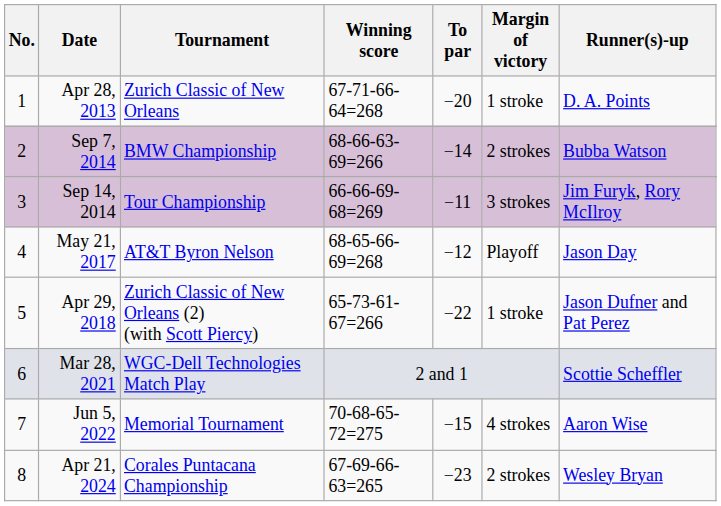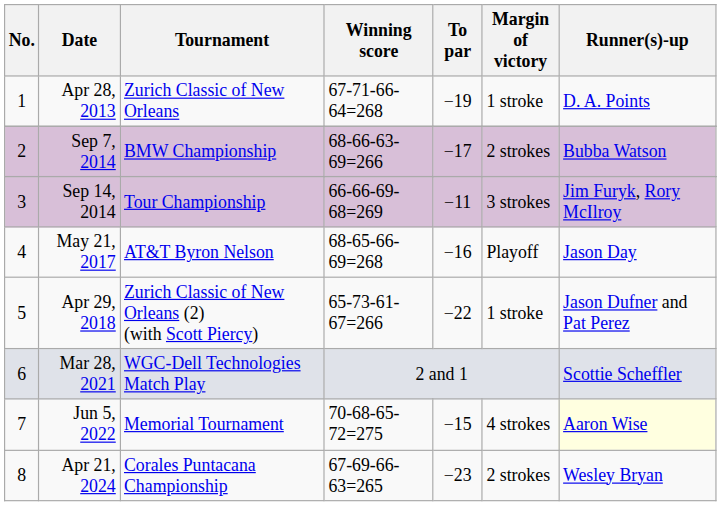 <table class="wikitable" style="font-size:95%;">
 <tr>
 <th>No.</th>
 <th>Date</th>
 <th>Tournament</th>
 <th>Winning score</th>
 <th>To par</th>
 <th>Margin of<br>victory</th>
 <th>Runner(s)-up</th>
 </tr>
 <tr>
 <td align=center>1</td>
 <td align=right>Apr 28, <a href='#'>2013</a></td>
 <td><a href='#'>Zurich Classic of New Orleans</a></td>
 <td>67-71-66-64=268</td>
-<td align=center>−20</td>
+<td align=center>−19</td>
 <td>1 stroke</td>
 <td> <a href='#'>D. A. Points</a></td>
 </tr>
 <tr>
 </tr>
 <tr style="background:#D8BFD8;">
 <td align=center>2</td>
 <td align=right>Sep 7, <a href='#'>2014</a></td>
 <td><a href='#'>BMW Championship</a></td>
 <td>68-66-63-69=266</td>
-<td align=center>−14</td>
+<td align=center>−17</td>
 <td>2 strokes</td>
 <td> <a href='#'>Bubba Watson</a></td>
 </tr>
 <tr>
 </tr>
 <tr style="background:#D8BFD8;">
 <td align=center>3</td>
 <td align=right>Sep 14, 2014</td>
 <td><a href='#'>Tour Championship</a></td>
 <td>66-66-69-68=269</td>
 <td align=center>−11</td>
 <td>3 strokes</td>
 <td> <a href='#'>Jim Furyk</a>,  <a href='#'>Rory McIlroy</a></td>
 </tr>
 <tr>
 <td align=center>4</td>
 <td align=right>May 21, <a href='#'>2017</a></td>
 <td><a href='#'>AT&T Byron Nelson</a></td>
 <td>68-65-66-69=268</td>
-<td align=center>−12</td>
+<td align=center>−16</td>
 <td>Playoff</td>
 <td> <a href='#'>Jason Day</a></td>
 </tr>
 <tr>
 <td align=center>5</td>
 <td align=right>Apr 29, <a href='#'>2018</a></td>
 <td><a href='#'>Zurich Classic of New Orleans</a> (2)<br>(with  <a href='#'>Scott Piercy</a>)</td>
 <td>65-73-61-67=266</td>
 <td align=center>−22</td>
 <td>1 stroke</td>
 <td> <a href='#'>Jason Dufner</a> and  <a href='#'>Pat Perez</a></td>
 </tr>
 <tr style="background:#dfe2e9;">
 <td align=center>6</td>
 <td align=right>Mar 28, <a href='#'>2021</a></td>
 <td><a href='#'>WGC-Dell Technologies Match Play</a></td>
 <td colspan=3 align=center>2 and 1</td>
 <td> <a href='#'>Scottie Scheffler</a></td>
 </tr>
 <tr>
 <td align=center>7</td>
 <td align=right>Jun 5, <a href='#'>2022</a></td>
 <td><a href='#'>Memorial Tournament</a></td>
 <td>70-68-65-72=275</td>
 <td align=center>−15</td>
 <td>4 strokes</td>
-<td> <a href='#'>Aaron Wise</a></td>
+<td style="background: lightyellow;"> <a href='#'>Aaron Wise</a></td>
 </tr>
 <tr>
 <td align=center>8</td>
 <td align=right>Apr 21, <a href='#'>2024</a></td>
 <td><a href='#'>Corales Puntacana Championship</a></td>
 <td>67-69-66-63=265</td>
 <td align=center>−23</td>
 <td>2 strokes</td>
 <td> <a href='#'>Wesley Bryan</a></td>
 </tr>
 </table>
